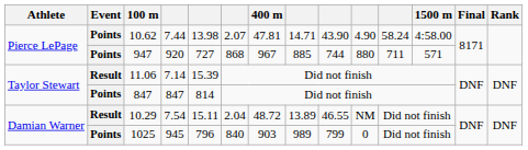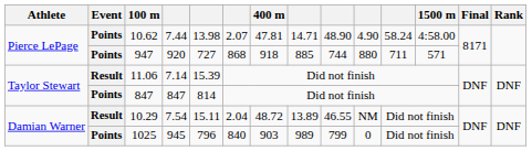 <table class="wikitable" style="font-size:90%;">
 <tr>
 <th>Athlete</th>
 <th>Event</th>
 <th>100 m</th>
 <th></th>
 <th></th>
 <th></th>
 <th>400 m</th>
 <th></th>
 <th></th>
 <th></th>
 <th></th>
 <th>1500 m</th>
 <th>Final</th>
 <th>Rank</th>
 </tr>
 <tr align=center>
 <td align=left rowspan=2><a href='#'>Pierce LePage</a></td>
 <th style="font-size:95%">Points</th>
 <td>10.62</td>
 <td>7.44</td>
 <td>13.98</td>
 <td>2.07</td>
 <td>47.81</td>
 <td>14.71</td>
-<td>43.90</td>
+<td>48.90</td>
 <td>4.90</td>
 <td>58.24</td>
 <td>4:58.00</td>
 <td rowspan=2>8171</td>
 <td rowspan=2></td>
 </tr>
 <tr align=center>
 <th style="font-size:95%">Points</th>
 <td>947</td>
 <td>920</td>
 <td>727</td>
 <td>868</td>
-<td>967</td>
+<td>918</td>
 <td>885</td>
 <td>744</td>
 <td>880</td>
 <td>711</td>
 <td>571</td>
 </tr>
 <tr align=center>
 <td align=left rowspan=2><a href='#'>Taylor Stewart</a></td>
 <th style="font-size:95%">Result</th>
 <td>11.06</td>
 <td>7.14</td>
 <td>15.39</td>
 <td colspan=7>Did not finish</td>
 <td rowspan=2>DNF</td>
 <td rowspan=2>DNF</td>
 </tr>
 <tr align=center>
 <th style="font-size:95%">Points</th>
 <td>847</td>
 <td>847</td>
 <td>814</td>
 <td colspan=7>Did not finish</td>
 </tr>
 <tr align=center>
 <td align=left rowspan=2><a href='#'>Damian Warner</a></td>
 <th style="font-size:95%">Result</th>
 <td>10.29</td>
 <td>7.54</td>
 <td>15.11</td>
 <td>2.04</td>
 <td>48.72</td>
 <td>13.89</td>
 <td>46.55</td>
 <td>NM</td>
 <td colspan=2>Did not finish</td>
 <td rowspan=2>DNF</td>
 <td rowspan=2>DNF</td>
 </tr>
 <tr align=center>
 <th style="font-size:95%">Points</th>
 <td>1025</td>
 <td>945</td>
 <td>796</td>
 <td>840</td>
 <td>903</td>
 <td>989</td>
 <td>799</td>
 <td>0</td>
 <td colspan=2>Did not finish</td>
 </tr>
 </table>
